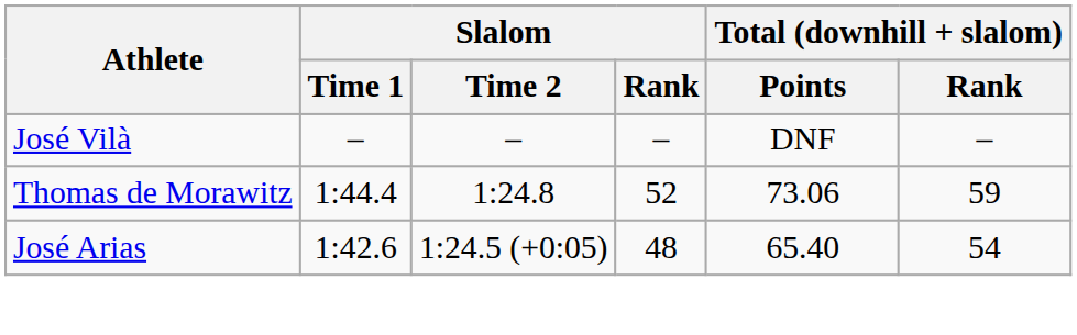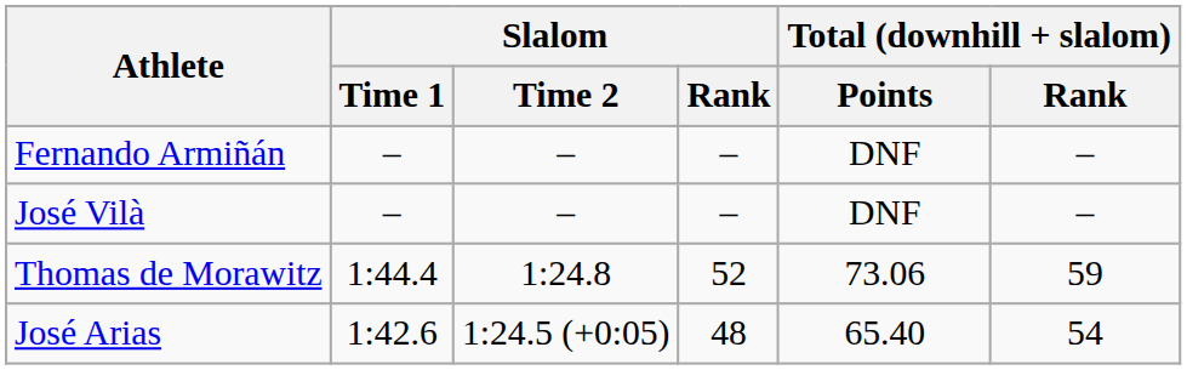 <table class="wikitable" style="font-size:90%">
 <tr>
 <th rowspan="2">Athlete</th>
 <th colspan="3">Slalom</th>
 <th colspan="2">Total (downhill + slalom)</th>
 </tr>
 <tr>
 <th>Time 1</th>
 <th>Time 2</th>
 <th>Rank</th>
 <th>Points</th>
 <th>Rank</th>
+</tr>
+<tr>
+<td><a href='#'>Fernando Armiñán</a></td>
+<td align="center">–</td>
+<td align="center">–</td>
+<td align="center">–</td>
+<td align="center">DNF</td>
+<td align="center">–</td>
 </tr>
 <tr>
 <td><a href='#'>José Vilà</a></td>
 <td align="center">–</td>
 <td align="center">–</td>
 <td align="center">–</td>
 <td align="center">DNF</td>
 <td align="center">–</td>
 </tr>
 <tr>
 <td><a href='#'>Thomas de Morawitz</a></td>
 <td align="center">1:44.4</td>
 <td align="center">1:24.8</td>
 <td align="center">52</td>
 <td align="center">73.06</td>
 <td align="center">59</td>
 </tr>
 <tr>
 <td><a href='#'>José Arias</a></td>
 <td align="center">1:42.6</td>
 <td align="center">1:24.5 (+0:05)</td>
 <td align="center">48</td>
 <td align="center">65.40</td>
 <td align="center">54</td>
 </tr>
 </table>
